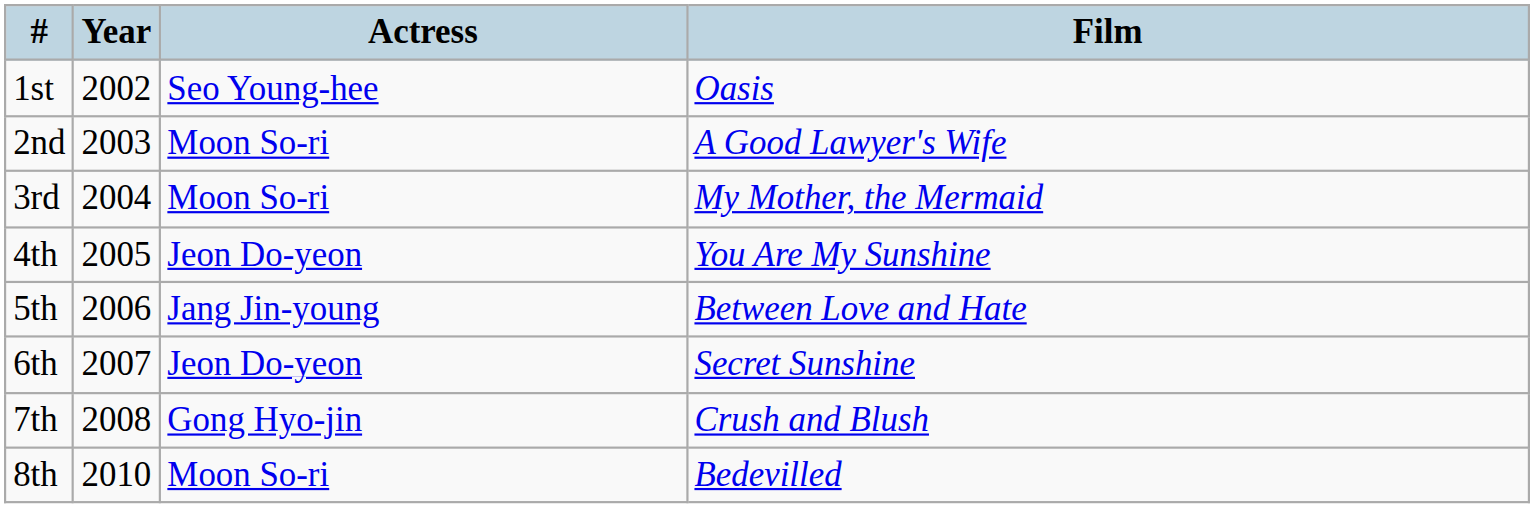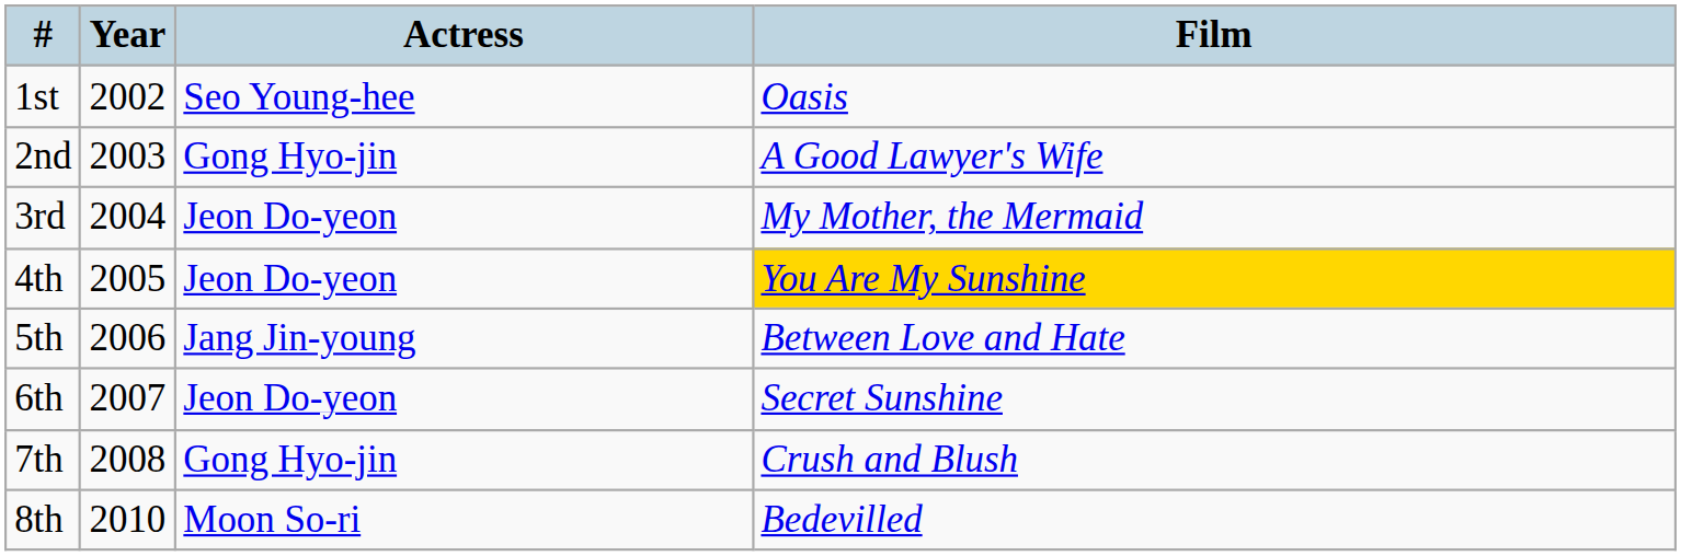 <table class="wikitable" style="width:700px">
 <tr>
 <th style="background:#BED5E1; width:10px">#</th>
 <th style="background:#BED5E1; width:10px">Year</th>
 <th style="background:#BED5E1;">Actress</th>
 <th style="background:#BED5E1;">Film</th>
 </tr>
 <tr>
 <td>1st</td>
 <td>2002</td>
 <td><a href='#'>Seo Young-hee</a></td>
 <td><em><a href='#'>Oasis</a></em></td>
 </tr>
 <tr>
 <td>2nd</td>
 <td>2003</td>
-<td><a href='#'>Moon So-ri</a></td>
+<td><a href='#'>Gong Hyo-jin</a></td>
 <td><em><a href='#'>A Good Lawyer's Wife</a></em></td>
 </tr>
 <tr>
 <td>3rd</td>
 <td>2004</td>
-<td><a href='#'>Moon So-ri</a></td>
+<td><a href='#'>Jeon Do-yeon</a></td>
 <td><em><a href='#'>My Mother, the Mermaid</a></em></td>
 </tr>
 <tr>
 <td>4th</td>
 <td>2005</td>
 <td><a href='#'>Jeon Do-yeon</a></td>
-<td><em><a href='#'>You Are My Sunshine</a></em></td>
+<td style="background: gold;"><em><a href='#'>You Are My Sunshine</a></em></td>
 </tr>
 <tr>
 <td>5th</td>
 <td>2006</td>
 <td><a href='#'>Jang Jin-young</a></td>
 <td><em><a href='#'>Between Love and Hate</a></em></td>
 </tr>
 <tr>
 <td>6th</td>
 <td>2007</td>
 <td><a href='#'>Jeon Do-yeon</a></td>
 <td><em><a href='#'>Secret Sunshine</a></em></td>
 </tr>
 <tr>
 <td>7th</td>
 <td>2008</td>
 <td><a href='#'>Gong Hyo-jin</a></td>
 <td><em><a href='#'>Crush and Blush</a></em></td>
 </tr>
 <tr>
 <td>8th</td>
 <td>2010</td>
 <td><a href='#'>Moon So-ri</a></td>
 <td><em><a href='#'>Bedevilled</a></em></td>
 </tr>
 </table>
